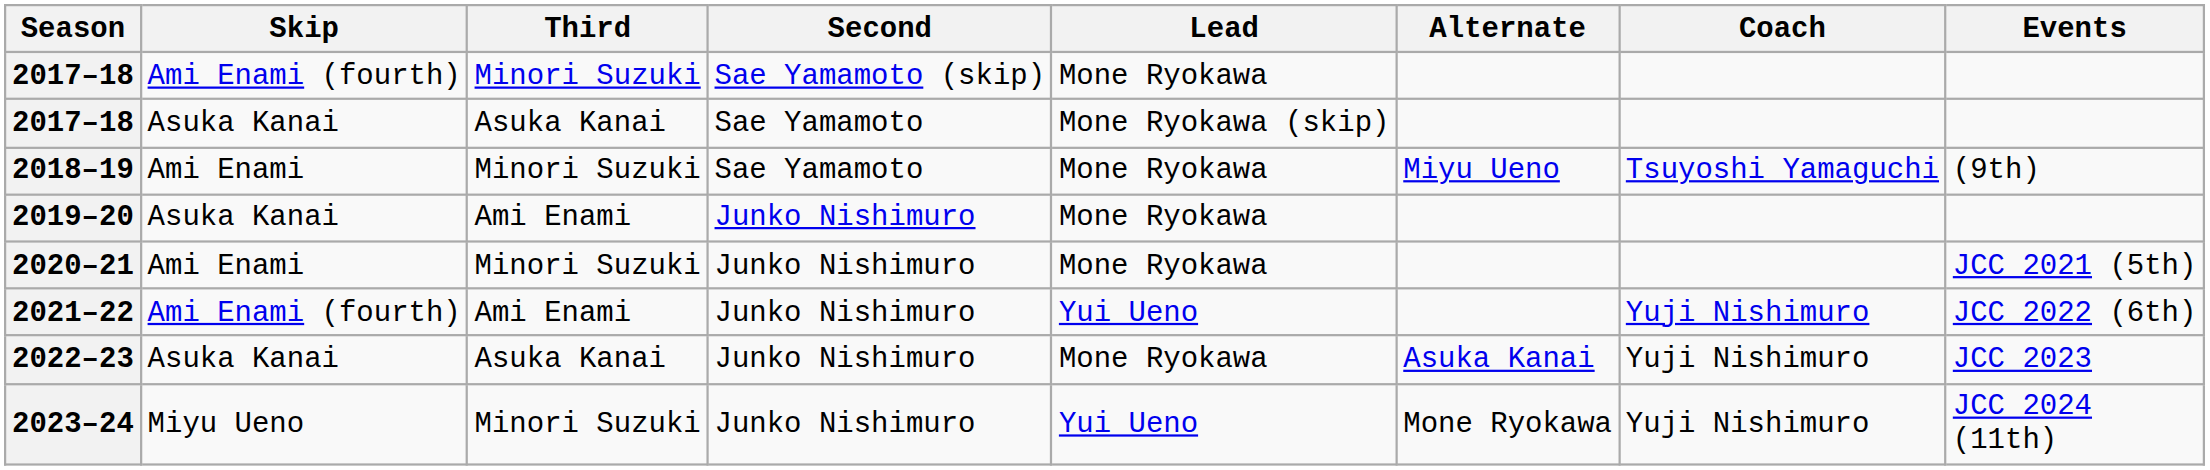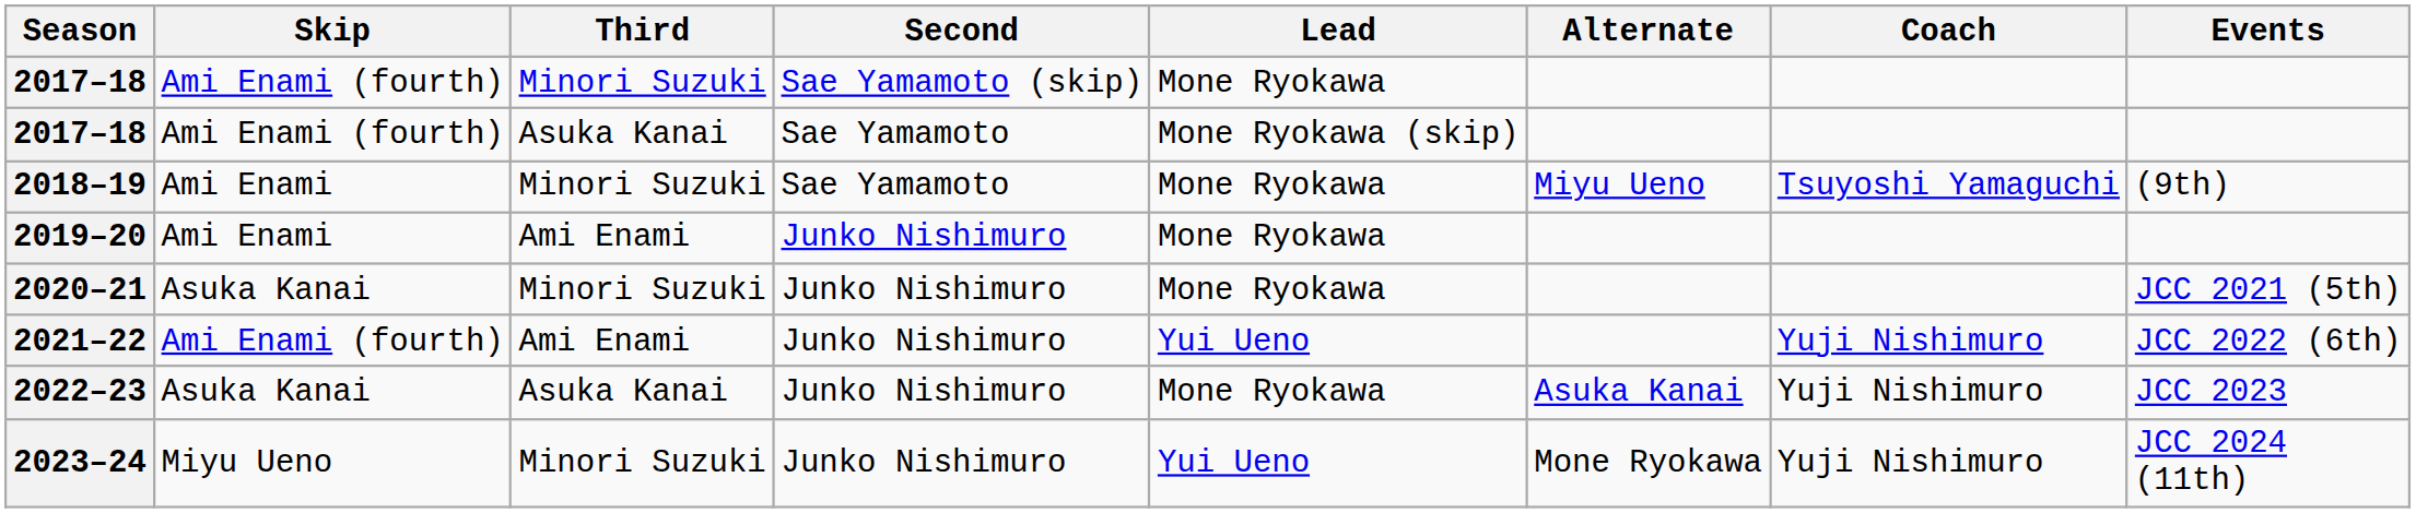 <table class="wikitable">
 <tr>
 <th scope="col">Season</th>
 <th scope="col">Skip</th>
 <th scope="col">Third</th>
 <th scope="col">Second</th>
 <th scope="col">Lead</th>
 <th scope="col">Alternate</th>
 <th scope="col">Coach</th>
 <th scope="col">Events</th>
 </tr>
 <tr>
 <th scope="row">2017–18</th>
 <td><a href='#'>Ami Enami</a> (fourth)</td>
 <td><a href='#'>Minori Suzuki</a></td>
 <td><a href='#'>Sae Yamamoto</a> (skip)</td>
 <td>Mone Ryokawa</td>
 <td></td>
 <td></td>
 <td></td>
 </tr>
 <tr>
 <th scope="row">2017–18</th>
-<td>Asuka Kanai</td>
+<td>Ami Enami (fourth)</td>
 <td>Asuka Kanai</td>
 <td>Sae Yamamoto</td>
 <td>Mone Ryokawa (skip)</td>
 <td></td>
 <td></td>
 <td></td>
 </tr>
 <tr>
 <th scope="row">2018–19</th>
 <td>Ami Enami</td>
 <td>Minori Suzuki</td>
 <td>Sae Yamamoto</td>
 <td>Mone Ryokawa</td>
 <td><a href='#'>Miyu Ueno</a></td>
 <td><a href='#'>Tsuyoshi Yamaguchi</a></td>
 <td> (9th)</td>
 </tr>
 <tr>
 <th scope="row">2019–20</th>
-<td>Asuka Kanai</td>
+<td>Ami Enami</td>
 <td>Ami Enami</td>
 <td><a href='#'>Junko Nishimuro</a></td>
 <td>Mone Ryokawa</td>
 <td></td>
 <td></td>
 <td></td>
 </tr>
 <tr>
 <th scope="row">2020–21</th>
-<td>Ami Enami</td>
+<td>Asuka Kanai</td>
 <td>Minori Suzuki</td>
 <td>Junko Nishimuro</td>
 <td>Mone Ryokawa</td>
 <td></td>
 <td></td>
 <td><a href='#'>JCC 2021</a> (5th)</td>
 </tr>
 <tr>
 <th scope="row">2021–22</th>
 <td><a href='#'>Ami Enami</a> (fourth)</td>
 <td>Ami Enami</td>
 <td>Junko Nishimuro</td>
 <td><a href='#'>Yui Ueno</a></td>
 <td></td>
 <td><a href='#'>Yuji Nishimuro</a></td>
 <td><a href='#'>JCC 2022</a> (6th)</td>
 </tr>
 <tr>
 <th scope="row">2022–23</th>
 <td>Asuka Kanai</td>
 <td>Asuka Kanai</td>
 <td>Junko Nishimuro</td>
 <td>Mone Ryokawa</td>
 <td><a href='#'>Asuka Kanai</a></td>
 <td>Yuji Nishimuro</td>
 <td><a href='#'>JCC 2023</a> </td>
 </tr>
 <tr>
 <th scope="row">2023–24</th>
 <td>Miyu Ueno</td>
 <td>Minori Suzuki</td>
 <td>Junko Nishimuro</td>
 <td><a href='#'>Yui Ueno</a></td>
 <td>Mone Ryokawa</td>
 <td>Yuji Nishimuro</td>
 <td><a href='#'>JCC 2024</a> <br> (11th)</td>
 </tr>
 </table>
